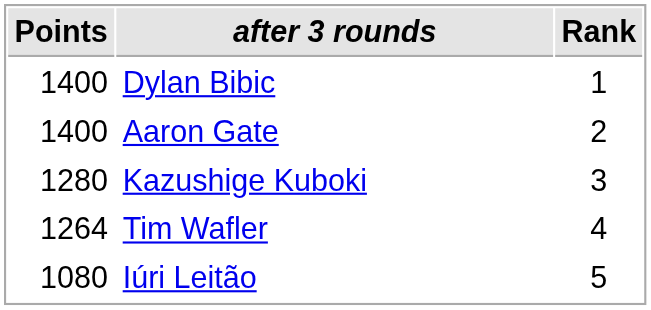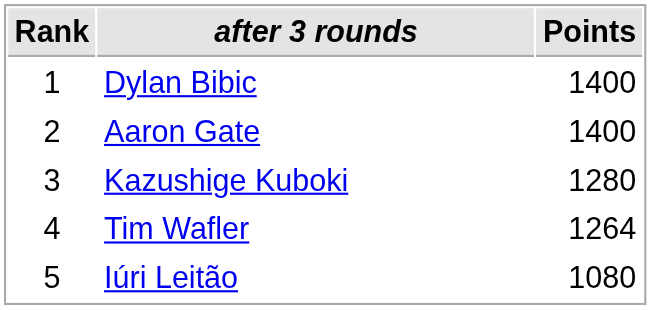 <table cellspacing="1" cellpadding="3" style="border:1px solid #aaa; font-size:90%;">
 <tr style="background:#e4e4e4;">
+<th style="border-bottom:1px solid #aaa; width:10px;">Rank</th>
+<th style="border-bottom:1px solid #aaa; width:200px; white-space:nowrap;"><em>after 3 rounds</em></th>
 <th style="border-bottom:1px solid #aaa; width:20px;">Points</th>
-<th style="border-bottom:1px solid #aaa; width:200px; white-space:nowrap;"><em>after 3 rounds</em></th>
-<th style="border-bottom:1px solid #aaa; width:10px;">Rank</th>
 </tr>
 <tr>
+<td align=center>1</td>
+<td> <a href='#'>Dylan Bibic</a></td>
 <td align=right>1400</td>
-<td> <a href='#'>Dylan Bibic</a></td>
-<td align=center>1</td>
 </tr>
 <tr>
+<td align=center>2</td>
+<td> <a href='#'>Aaron Gate</a></td>
 <td align=right>1400</td>
-<td> <a href='#'>Aaron Gate</a></td>
-<td align=center>2</td>
 </tr>
 <tr>
+<td align=center>3</td>
+<td> <a href='#'>Kazushige Kuboki</a></td>
 <td align=right>1280</td>
-<td> <a href='#'>Kazushige Kuboki</a></td>
-<td align=center>3</td>
 </tr>
 <tr>
+<td align=center>4</td>
+<td> <a href='#'>Tim Wafler</a></td>
 <td align=right>1264</td>
-<td> <a href='#'>Tim Wafler</a></td>
-<td align=center>4</td>
 </tr>
 <tr>
+<td align=center>5</td>
+<td> <a href='#'>Iúri Leitão</a></td>
 <td align=right>1080</td>
-<td> <a href='#'>Iúri Leitão</a></td>
-<td align=center>5</td>
 </tr>
 </table>
